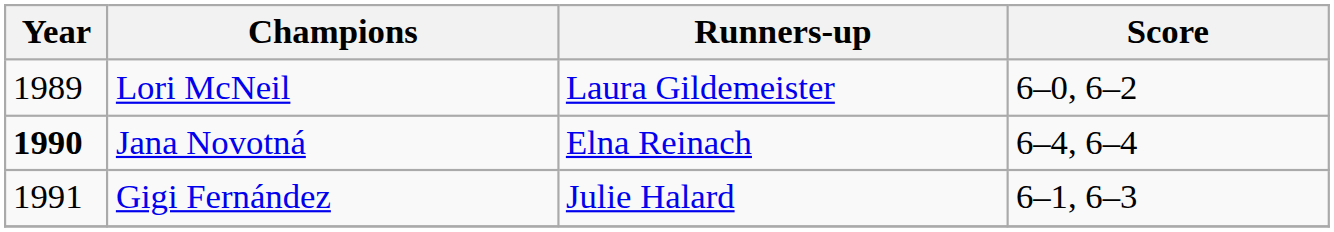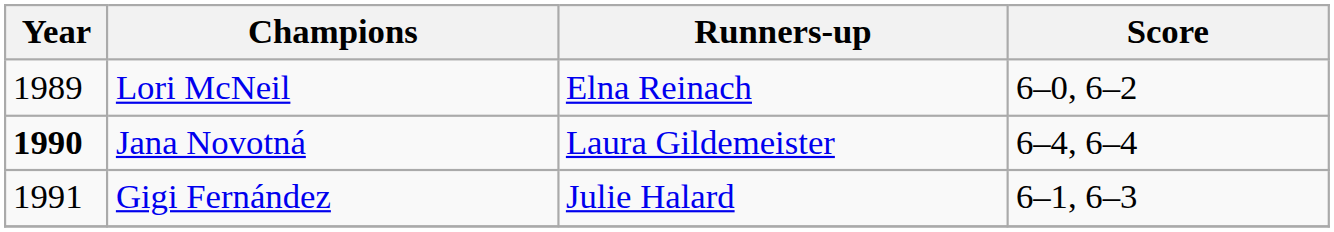 <table class="sortable wikitable">
 <tr>
 <th style="width:40px">Year</th>
 <th style="width:200px">Champions</th>
 <th style="width:200px">Runners-up</th>
 <th style="width:140px" class="unsortable">Score</th>
 </tr>
 <tr>
 <td>1989</td>
 <td> <a href='#'>Lori McNeil</a></td>
-<td> <a href='#'>Laura Gildemeister</a></td>
+<td> <a href='#'>Elna Reinach</a></td>
 <td>6–0, 6–2</td>
 </tr>
 <tr>
 <td><strong>1990</strong></td>
 <td> <a href='#'>Jana Novotná</a></td>
-<td> <a href='#'>Elna Reinach</a></td>
+<td> <a href='#'>Laura Gildemeister</a></td>
 <td>6–4, 6–4</td>
 </tr>
 <tr>
 <td>1991</td>
 <td> <a href='#'>Gigi Fernández</a></td>
 <td> <a href='#'>Julie Halard</a></td>
 <td>6–1, 6–3</td>
 </tr>
 <tr>
 </tr>
 </table>
